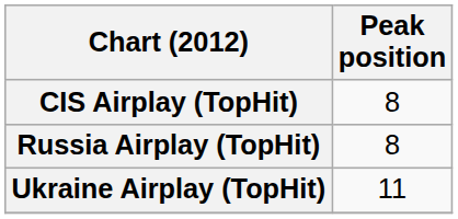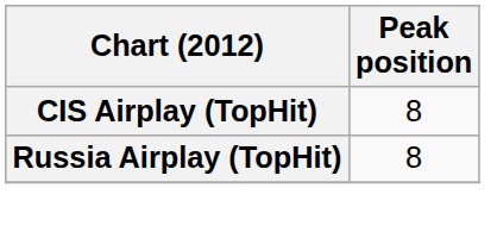 <table class="wikitable sortable plainrowheaders" style="text-align:center">
 <tr>
 <th scope="col">Chart (2012)</th>
 <th scope="col">Peak<br>position</th>
 </tr>
 <tr>
 <th scope="row">CIS Airplay (TopHit)</th>
 <td>8</td>
 </tr>
 <tr>
 <th scope="row">Russia Airplay (TopHit)</th>
 <td>8</td>
 </tr>
 <tr>
-<th scope="row">Ukraine Airplay (TopHit)</th>
-<td>11</td>
-</tr>
-<tr>
 </tr>
 </table>
